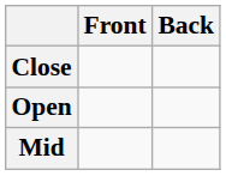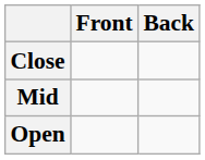 <table class="wikitable">
 <tr>
 <th></th>
 <th>Front</th>
 <th>Back</th>
 </tr>
 <tr>
 <th>Close</th>
 <td></td>
 <td></td>
 </tr>
 <tr>
+<th>Mid</th>
+<td></td>
+<td></td>
+</tr>
+<tr>
 <th>Open</th>
 <td></td>
 <td></td>
 </tr>
-<tr>
-<th>Mid</th>
-<td></td>
-<td></td>
-</tr>
 </table>
